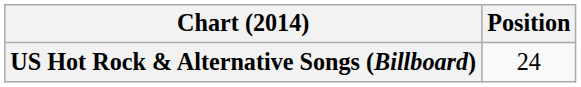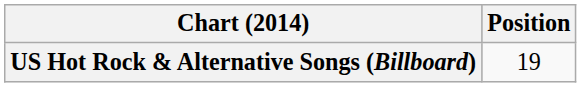 <table class="wikitable sortable plainrowheaders" style="text-align:center">
 <tr>
 <th scope="col">Chart (2014)</th>
 <th scope="col">Position</th>
 </tr>
 <tr>
 <th scope="row">US Hot Rock & Alternative Songs (<em>Billboard</em>)</th>
-<td>24</td>
+<td>19</td>
 </tr>
 </table>
